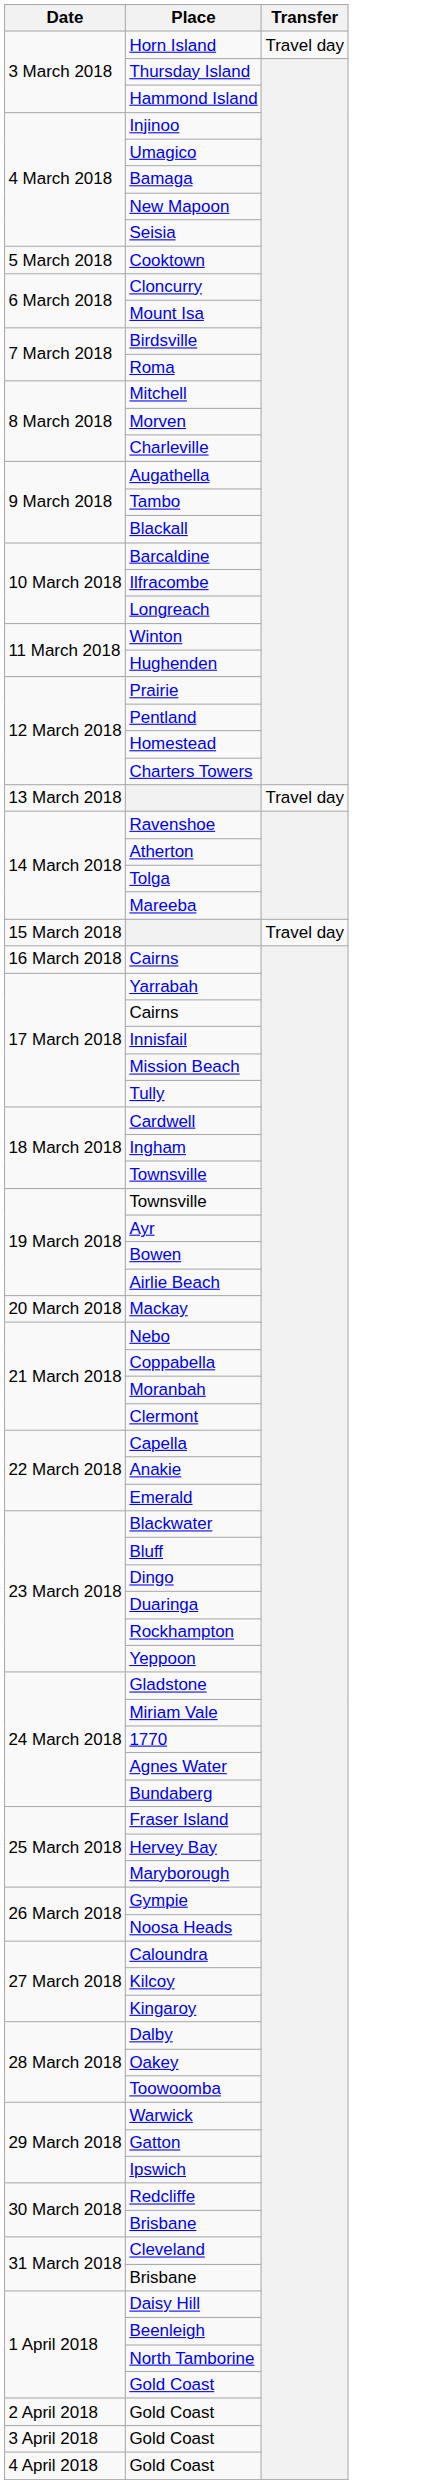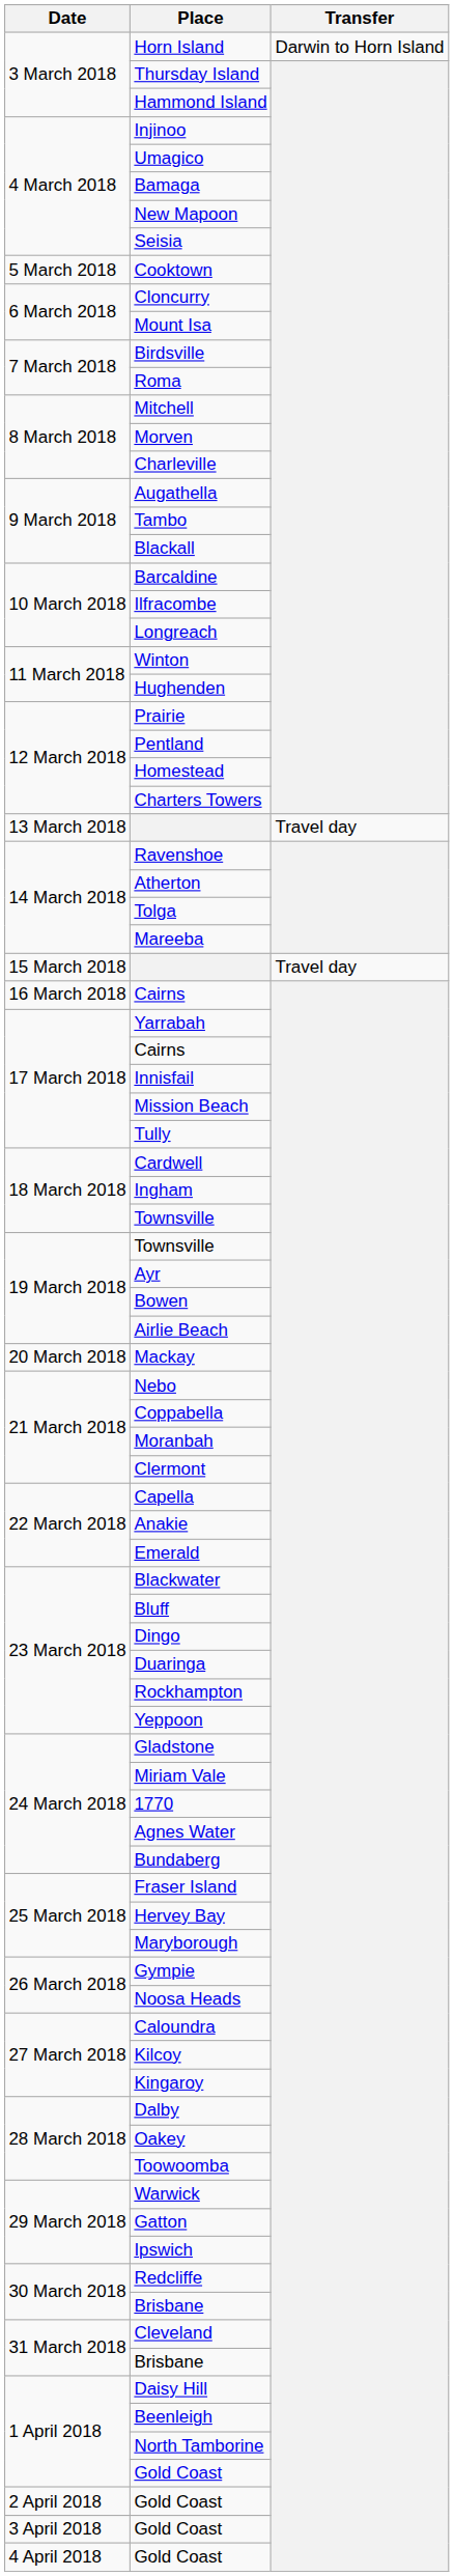 <table class="wikitable">
 <tr>
 <th>Date</th>
 <th>Place</th>
 <th>Transfer</th>
 </tr>
 <tr>
 <td rowspan="3">3 March 2018</td>
 <td><a href='#'>Horn Island</a></td>
-<td>Travel day</td>
+<td>Darwin to Horn Island</td>
 </tr>
 <tr>
 <td><a href='#'>Thursday Island</a></td>
 <th rowspan="27"></th>
 </tr>
 <tr>
 <td><a href='#'>Hammond Island</a></td>
 </tr>
 <tr>
 <td rowspan="5">4 March 2018</td>
 <td><a href='#'>Injinoo</a></td>
 </tr>
 <tr>
 <td><a href='#'>Umagico</a></td>
 </tr>
 <tr>
 <td><a href='#'>Bamaga</a></td>
 </tr>
 <tr>
 <td><a href='#'>New Mapoon</a></td>
 </tr>
 <tr>
 <td><a href='#'>Seisia</a></td>
 </tr>
 <tr>
 <td>5 March 2018</td>
 <td><a href='#'>Cooktown</a></td>
 </tr>
 <tr>
 <td rowspan="2">6 March 2018</td>
 <td><a href='#'>Cloncurry</a></td>
 </tr>
 <tr>
 <td><a href='#'>Mount Isa</a></td>
 </tr>
 <tr>
 <td rowspan="2">7 March 2018</td>
 <td><a href='#'>Birdsville</a></td>
 </tr>
 <tr>
 <td><a href='#'>Roma</a></td>
 </tr>
 <tr>
 <td rowspan="3">8 March 2018</td>
 <td><a href='#'>Mitchell</a></td>
 </tr>
 <tr>
 <td><a href='#'>Morven</a></td>
 </tr>
 <tr>
 <td><a href='#'>Charleville</a></td>
 </tr>
 <tr>
 <td rowspan="3">9 March 2018</td>
 <td><a href='#'>Augathella</a></td>
 </tr>
 <tr>
 <td><a href='#'>Tambo</a></td>
 </tr>
 <tr>
 <td><a href='#'>Blackall</a></td>
 </tr>
 <tr>
 <td rowspan="3">10 March 2018</td>
 <td><a href='#'>Barcaldine</a></td>
 </tr>
 <tr>
 <td><a href='#'>Ilfracombe</a></td>
 </tr>
 <tr>
 <td><a href='#'>Longreach</a></td>
 </tr>
 <tr>
 <td rowspan="2">11 March 2018</td>
 <td><a href='#'>Winton</a></td>
 </tr>
 <tr>
 <td><a href='#'>Hughenden</a></td>
 </tr>
 <tr>
 <td rowspan="4">12 March 2018</td>
 <td><a href='#'>Prairie</a></td>
 </tr>
 <tr>
 <td><a href='#'>Pentland</a></td>
 </tr>
 <tr>
 <td><a href='#'>Homestead</a></td>
 </tr>
 <tr>
 <td><a href='#'>Charters Towers</a></td>
 </tr>
 <tr>
 <td>13 March 2018</td>
 <th></th>
 <td>Travel day</td>
 </tr>
 <tr>
 <td rowspan="4">14 March 2018</td>
 <td><a href='#'>Ravenshoe</a></td>
 <th rowspan="4"></th>
 </tr>
 <tr>
 <td><a href='#'>Atherton</a></td>
 </tr>
 <tr>
 <td><a href='#'>Tolga</a></td>
 </tr>
 <tr>
 <td><a href='#'>Mareeba</a></td>
 </tr>
 <tr>
 <td>15 March 2018</td>
 <th></th>
 <td>Travel day</td>
 </tr>
 <tr>
 <td>16 March 2018</td>
 <td><a href='#'>Cairns</a></td>
 <th rowspan="57"></th>
 </tr>
 <tr>
 <td rowspan="5">17 March 2018</td>
 <td><a href='#'>Yarrabah</a></td>
 </tr>
 <tr>
 <td>Cairns</td>
 </tr>
 <tr>
 <td><a href='#'>Innisfail</a></td>
 </tr>
 <tr>
 <td><a href='#'>Mission Beach</a></td>
 </tr>
 <tr>
 <td><a href='#'>Tully</a></td>
 </tr>
 <tr>
 <td rowspan="3">18 March 2018</td>
 <td><a href='#'>Cardwell</a></td>
 </tr>
 <tr>
 <td><a href='#'>Ingham</a></td>
 </tr>
 <tr>
 <td><a href='#'>Townsville</a></td>
 </tr>
 <tr>
 <td rowspan="4">19 March 2018</td>
 <td>Townsville</td>
 </tr>
 <tr>
 <td><a href='#'>Ayr</a></td>
 </tr>
 <tr>
 <td><a href='#'>Bowen</a></td>
 </tr>
 <tr>
 <td><a href='#'>Airlie Beach</a></td>
 </tr>
 <tr>
 <td>20 March 2018</td>
 <td><a href='#'>Mackay</a></td>
 </tr>
 <tr>
 <td rowspan="4">21 March 2018</td>
 <td><a href='#'>Nebo</a></td>
 </tr>
 <tr>
 <td><a href='#'>Coppabella</a></td>
 </tr>
 <tr>
 <td><a href='#'>Moranbah</a></td>
 </tr>
 <tr>
 <td><a href='#'>Clermont</a></td>
 </tr>
 <tr>
 <td rowspan="3">22 March 2018</td>
 <td><a href='#'>Capella</a></td>
 </tr>
 <tr>
 <td><a href='#'>Anakie</a></td>
 </tr>
 <tr>
 <td><a href='#'>Emerald</a></td>
 </tr>
 <tr>
 <td rowspan="6">23 March 2018</td>
 <td><a href='#'>Blackwater</a></td>
 </tr>
 <tr>
 <td><a href='#'>Bluff</a></td>
 </tr>
 <tr>
 <td><a href='#'>Dingo</a></td>
 </tr>
 <tr>
 <td><a href='#'>Duaringa</a></td>
 </tr>
 <tr>
 <td><a href='#'>Rockhampton</a></td>
 </tr>
 <tr>
 <td><a href='#'>Yeppoon</a></td>
 </tr>
 <tr>
 <td rowspan="5">24 March 2018</td>
 <td><a href='#'>Gladstone</a></td>
 </tr>
 <tr>
 <td><a href='#'>Miriam Vale</a></td>
 </tr>
 <tr>
 <td><a href='#'>1770</a></td>
 </tr>
 <tr>
 <td><a href='#'>Agnes Water</a></td>
 </tr>
 <tr>
 <td><a href='#'>Bundaberg</a></td>
 </tr>
 <tr>
 <td rowspan="3">25 March 2018</td>
 <td><a href='#'>Fraser Island</a></td>
 </tr>
 <tr>
 <td><a href='#'>Hervey Bay</a></td>
 </tr>
 <tr>
 <td><a href='#'>Maryborough</a></td>
 </tr>
 <tr>
 <td rowspan="2">26 March 2018</td>
 <td><a href='#'>Gympie</a></td>
 </tr>
 <tr>
 <td><a href='#'>Noosa Heads</a></td>
 </tr>
 <tr>
 <td rowspan="3">27 March 2018</td>
 <td><a href='#'>Caloundra</a></td>
 </tr>
 <tr>
 <td><a href='#'>Kilcoy</a></td>
 </tr>
 <tr>
 <td><a href='#'>Kingaroy</a></td>
 </tr>
 <tr>
 <td rowspan="3">28 March 2018</td>
 <td><a href='#'>Dalby</a></td>
 </tr>
 <tr>
 <td><a href='#'>Oakey</a></td>
 </tr>
 <tr>
 <td><a href='#'>Toowoomba</a></td>
 </tr>
 <tr>
 <td rowspan="3">29 March 2018</td>
 <td><a href='#'>Warwick</a></td>
 </tr>
 <tr>
 <td><a href='#'>Gatton</a></td>
 </tr>
 <tr>
 <td><a href='#'>Ipswich</a></td>
 </tr>
 <tr>
 <td rowspan="2">30 March 2018</td>
 <td><a href='#'>Redcliffe</a></td>
 </tr>
 <tr>
 <td><a href='#'>Brisbane</a></td>
 </tr>
 <tr>
 <td rowspan="2">31 March 2018</td>
 <td><a href='#'>Cleveland</a></td>
 </tr>
 <tr>
 <td>Brisbane</td>
 </tr>
 <tr>
 <td rowspan="4">1 April 2018</td>
 <td><a href='#'>Daisy Hill</a></td>
 </tr>
 <tr>
 <td><a href='#'>Beenleigh</a></td>
 </tr>
 <tr>
 <td><a href='#'>North Tamborine</a></td>
 </tr>
 <tr>
 <td><a href='#'>Gold Coast</a></td>
 </tr>
 <tr>
 <td>2 April 2018</td>
 <td>Gold Coast</td>
 </tr>
 <tr>
 <td>3 April 2018</td>
 <td>Gold Coast</td>
 </tr>
 <tr>
 <td>4 April 2018</td>
 <td>Gold Coast</td>
 </tr>
 </table>
